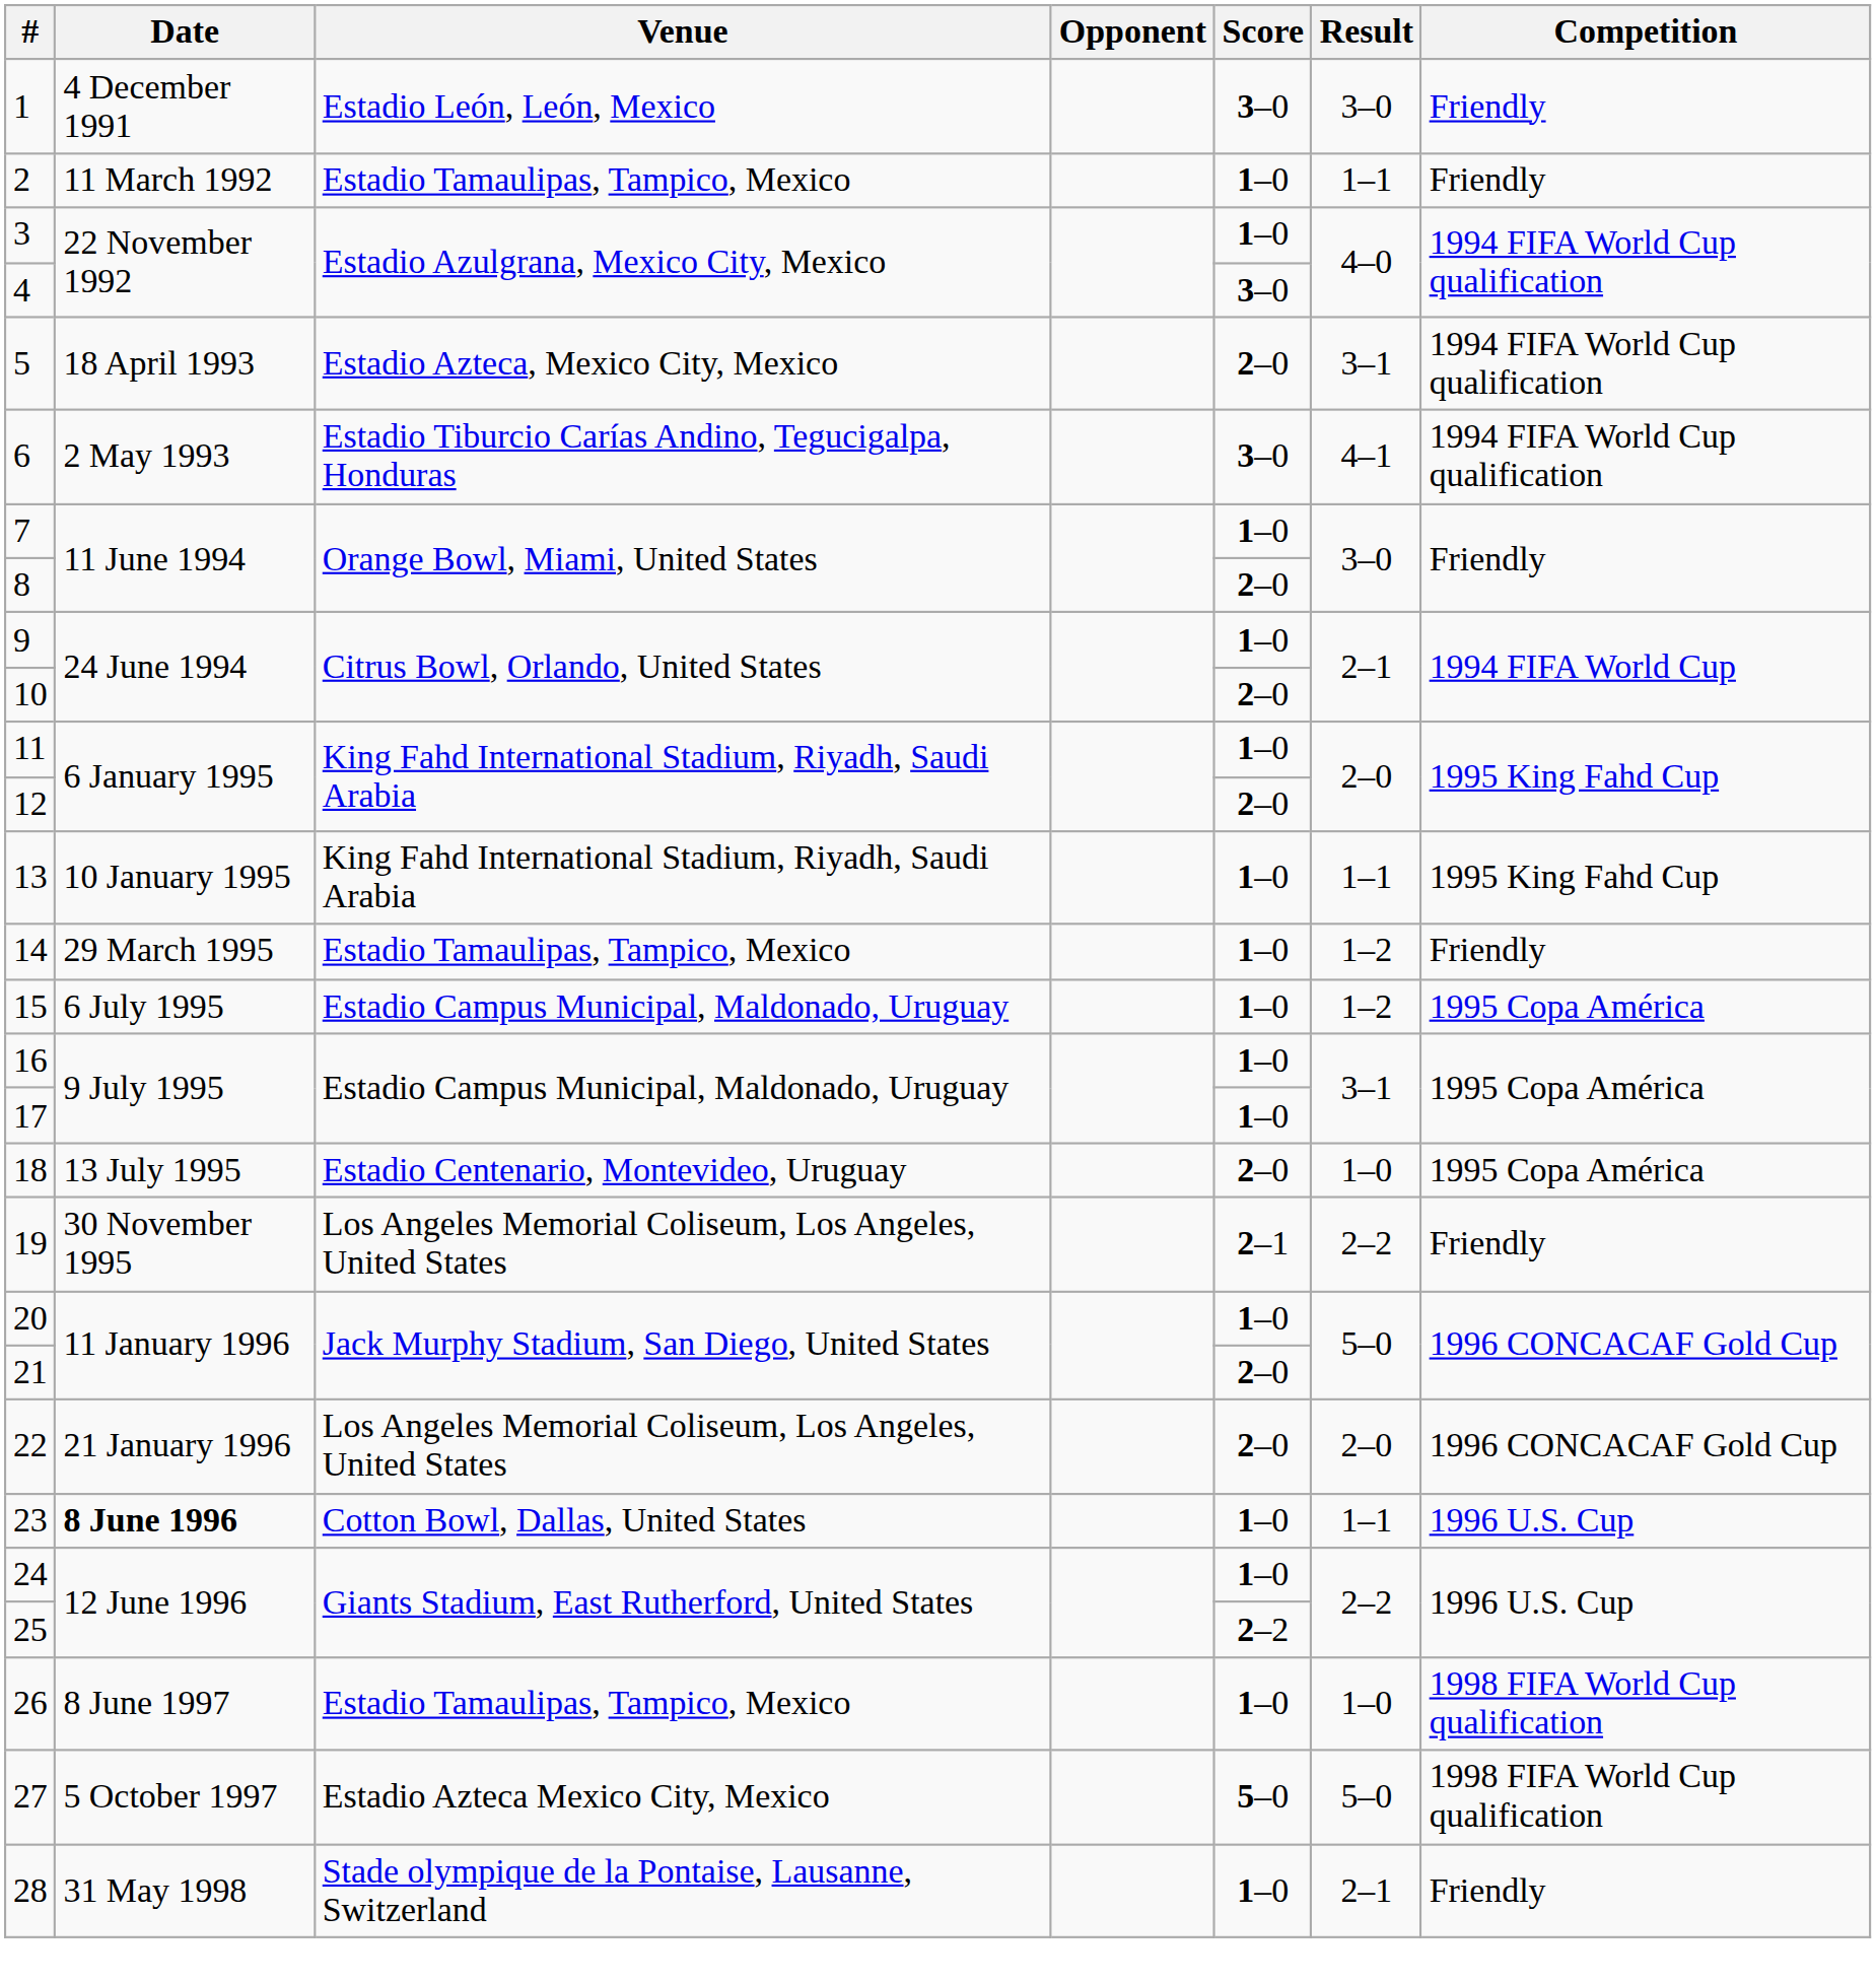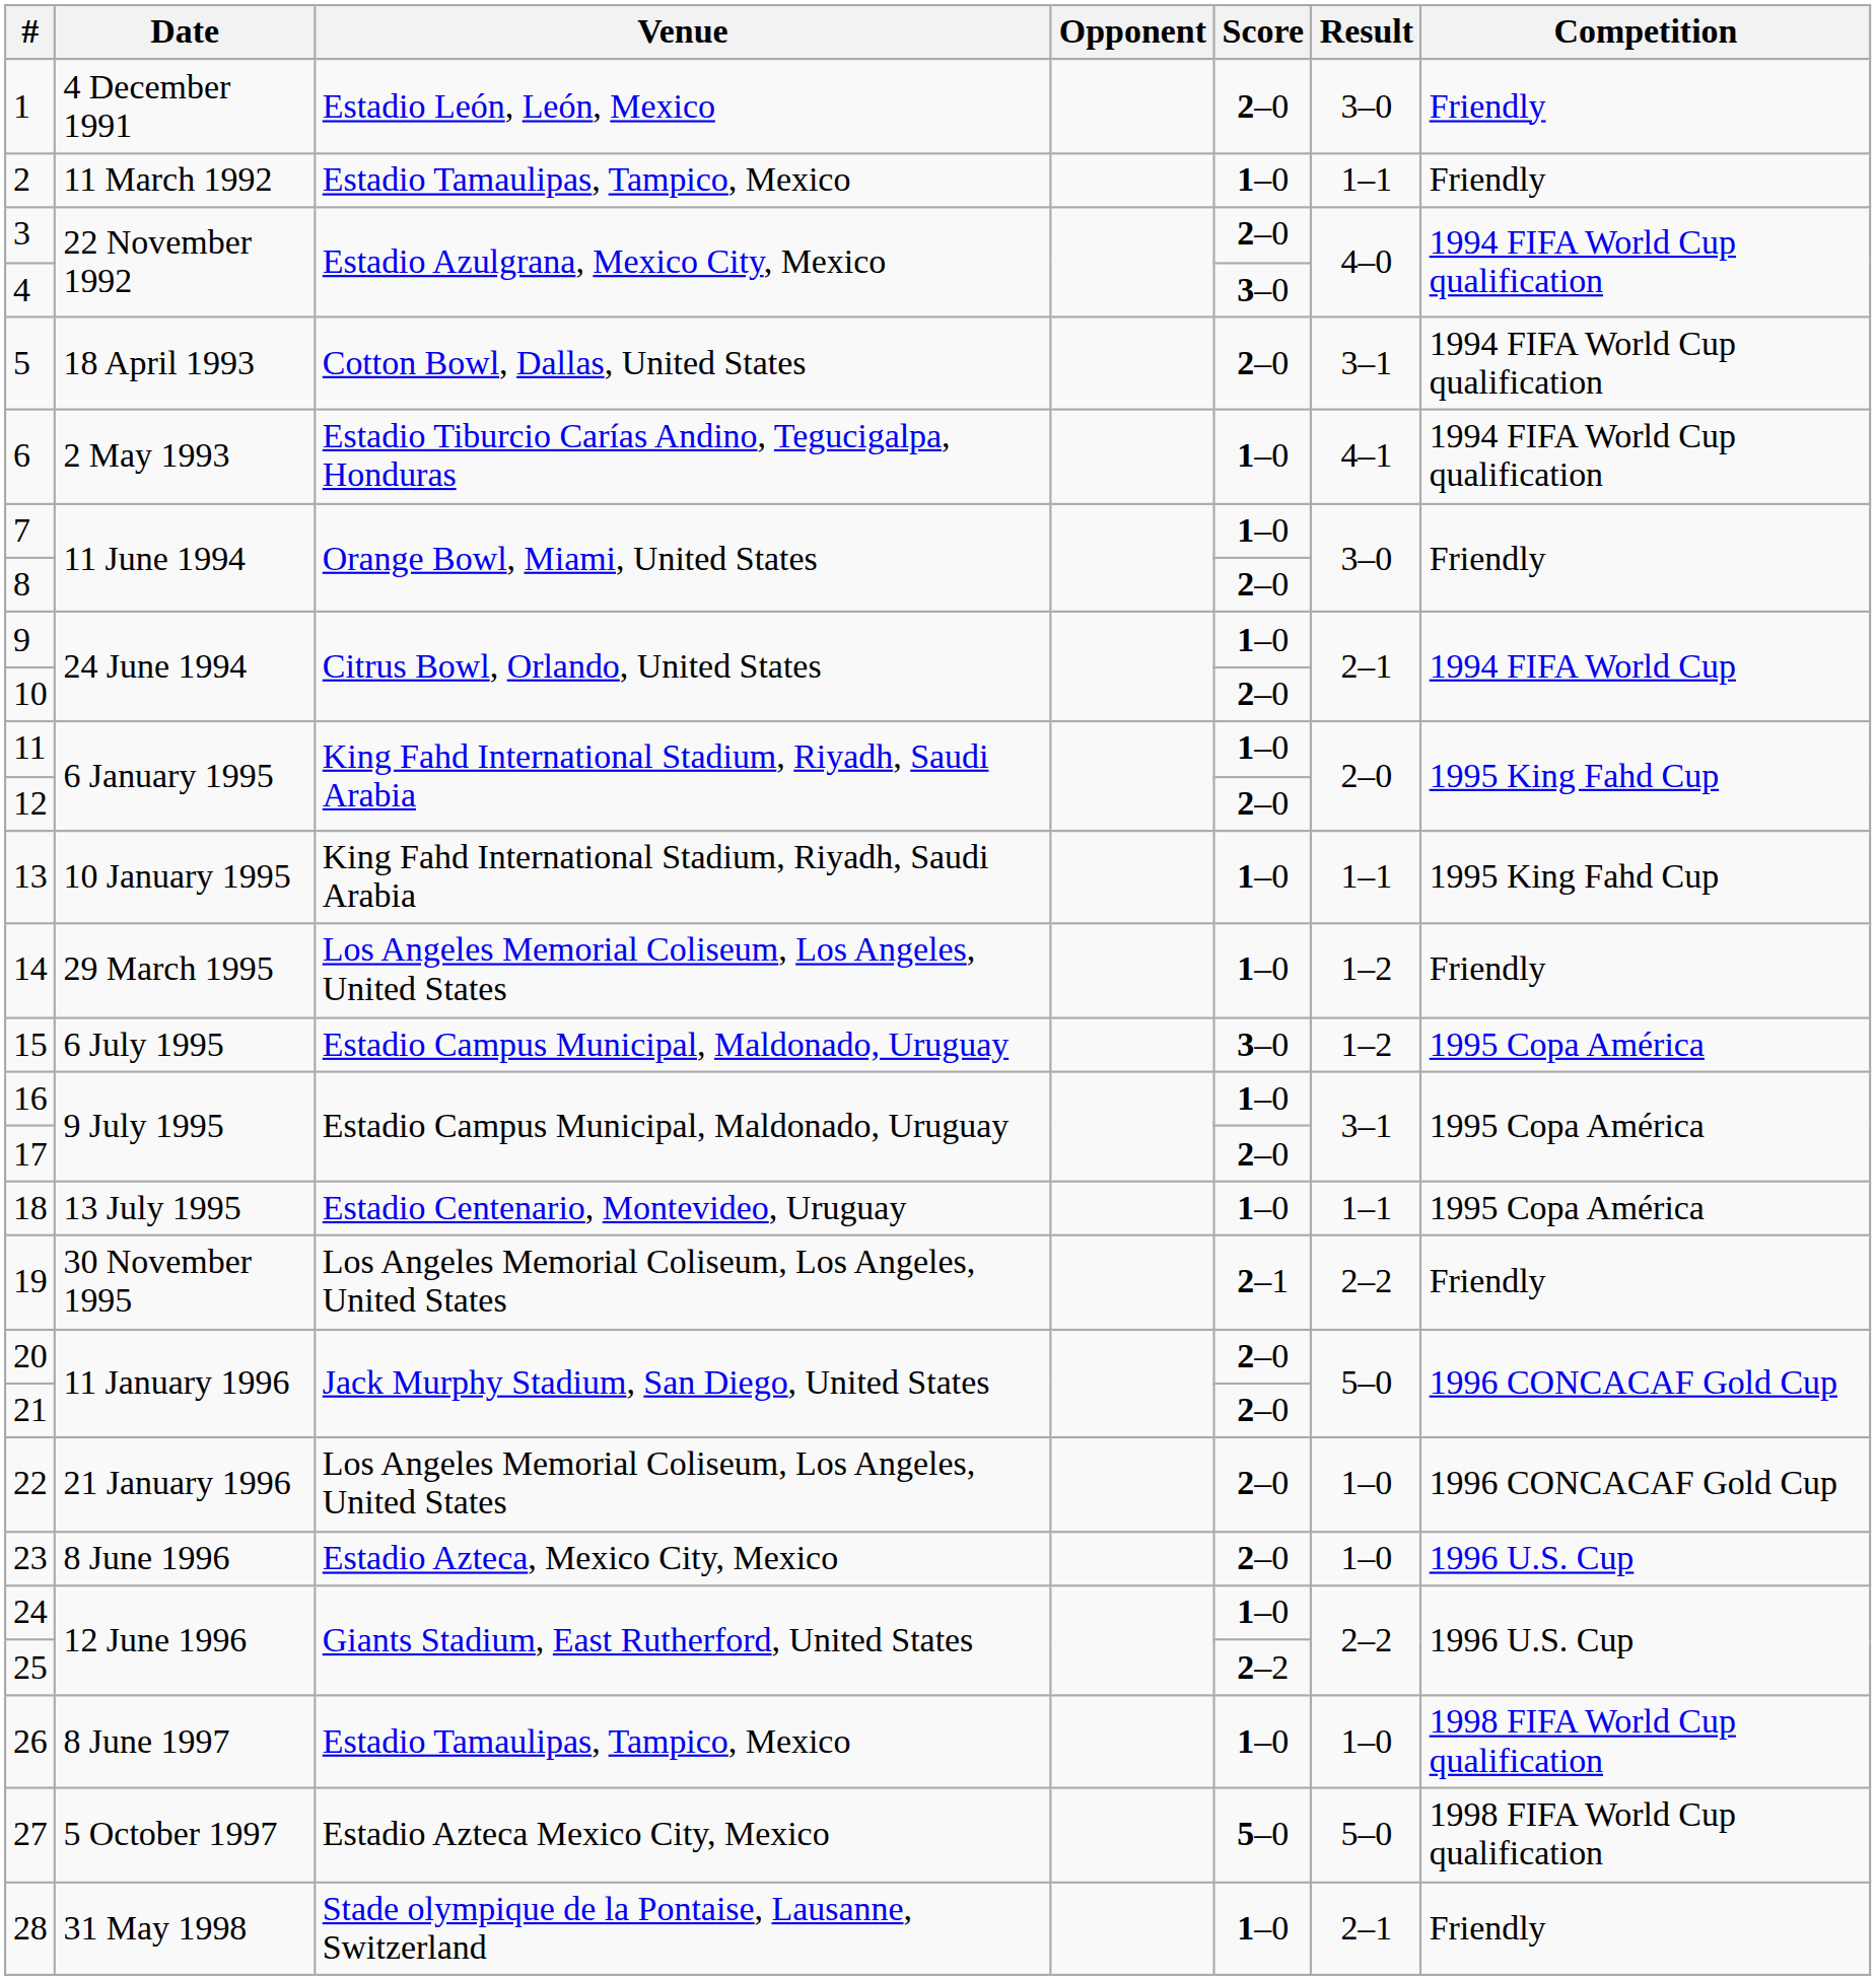 <table class="wikitable">
 <tr>
 <th>#</th>
 <th>Date</th>
 <th>Venue</th>
 <th>Opponent</th>
 <th>Score</th>
 <th>Result</th>
 <th>Competition</th>
 </tr>
 <tr>
 <td>1</td>
 <td>4 December 1991</td>
 <td><a href='#'>Estadio León</a>, <a href='#'>León</a>, <a href='#'>Mexico</a></td>
 <td></td>
-<td align=center><strong>3</strong>–0</td>
+<td align=center><strong>2</strong>–0</td>
 <td align=center>3–0</td>
 <td><a href='#'>Friendly</a></td>
 </tr>
 <tr>
 <td>2</td>
 <td>11 March 1992</td>
 <td><a href='#'>Estadio Tamaulipas</a>, <a href='#'>Tampico</a>, Mexico</td>
 <td></td>
 <td align=center><strong>1</strong>–0</td>
 <td align=center>1–1</td>
 <td>Friendly</td>
 </tr>
 <tr>
 <td>3</td>
 <td rowspan="2">22 November 1992</td>
 <td rowspan="2"><a href='#'>Estadio Azulgrana</a>, <a href='#'>Mexico City</a>, Mexico</td>
 <td rowspan="2"></td>
-<td align=center><strong>1</strong>–0</td>
+<td align=center><strong>2</strong>–0</td>
 <td rowspan="2" align=center>4–0</td>
 <td rowspan="2"><a href='#'>1994 FIFA World Cup qualification</a></td>
 </tr>
 <tr>
 <td>4</td>
 <td align=center><strong>3</strong>–0</td>
 </tr>
 <tr>
 <td>5</td>
 <td>18 April 1993</td>
-<td><a href='#'>Estadio Azteca</a>, Mexico City, Mexico</td>
+<td><a href='#'>Cotton Bowl</a>, <a href='#'>Dallas</a>, United States</td>
 <td></td>
 <td align=center><strong>2</strong>–0</td>
 <td align=center>3–1</td>
 <td>1994 FIFA World Cup qualification</td>
 </tr>
 <tr>
 <td>6</td>
 <td>2 May 1993</td>
 <td><a href='#'>Estadio Tiburcio Carías Andino</a>, <a href='#'>Tegucigalpa</a>, <a href='#'>Honduras</a></td>
 <td></td>
-<td align=center><strong>3</strong>–0</td>
+<td align=center><strong>1</strong>–0</td>
 <td align=center>4–1</td>
 <td>1994 FIFA World Cup qualification</td>
 </tr>
 <tr>
 <td>7</td>
 <td rowspan="2">11 June 1994</td>
 <td rowspan="2"><a href='#'>Orange Bowl</a>, <a href='#'>Miami</a>, United States</td>
 <td rowspan="2"></td>
 <td align=center><strong>1</strong>–0</td>
 <td rowspan="2" align=center>3–0</td>
 <td rowspan="2">Friendly</td>
 </tr>
 <tr>
 <td>8</td>
 <td align=center><strong>2</strong>–0</td>
 </tr>
 <tr>
 <td>9</td>
 <td rowspan="2">24 June 1994</td>
 <td rowspan="2"><a href='#'>Citrus Bowl</a>, <a href='#'>Orlando</a>, United States</td>
 <td rowspan="2"></td>
 <td align=center><strong>1</strong>–0</td>
 <td rowspan="2" align=center>2–1</td>
 <td rowspan="2"><a href='#'>1994 FIFA World Cup</a></td>
 </tr>
 <tr>
 <td>10</td>
 <td align=center><strong>2</strong>–0</td>
 </tr>
 <tr>
 <td>11</td>
 <td rowspan="2">6 January 1995</td>
 <td rowspan="2"><a href='#'>King Fahd International Stadium</a>, <a href='#'>Riyadh</a>, <a href='#'>Saudi Arabia</a></td>
 <td rowspan="2"></td>
 <td align=center><strong>1</strong>–0</td>
 <td rowspan="2" align=center>2–0</td>
 <td rowspan="2"><a href='#'>1995 King Fahd Cup</a></td>
 </tr>
 <tr>
 <td>12</td>
 <td align=center><strong>2</strong>–0</td>
 </tr>
 <tr>
 <td>13</td>
 <td>10 January 1995</td>
 <td>King Fahd International Stadium, Riyadh, Saudi Arabia</td>
 <td></td>
 <td align=center><strong>1</strong>–0</td>
 <td align=center>1–1</td>
 <td>1995 King Fahd Cup</td>
 </tr>
 <tr>
 <td>14</td>
 <td>29 March 1995</td>
-<td><a href='#'>Estadio Tamaulipas</a>, <a href='#'>Tampico</a>, Mexico</td>
+<td><a href='#'>Los Angeles Memorial Coliseum</a>, <a href='#'>Los Angeles</a>, United States</td>
 <td></td>
 <td align=center><strong>1</strong>–0</td>
 <td align=center>1–2</td>
 <td>Friendly</td>
 </tr>
 <tr>
 <td>15</td>
 <td>6 July 1995</td>
 <td><a href='#'>Estadio Campus Municipal</a>, <a href='#'>Maldonado, Uruguay</a></td>
 <td></td>
-<td align=center><strong>1</strong>–0</td>
+<td align=center><strong>3</strong>–0</td>
 <td align=center>1–2</td>
 <td><a href='#'>1995 Copa América</a></td>
 </tr>
 <tr>
 <td>16</td>
 <td rowspan="2">9 July 1995</td>
 <td rowspan="2">Estadio Campus Municipal, Maldonado, Uruguay</td>
 <td rowspan="2"></td>
 <td align=center><strong>1</strong>–0</td>
 <td rowspan="2" align=center>3–1</td>
 <td rowspan="2">1995 Copa América</td>
 </tr>
 <tr>
 <td>17</td>
-<td align=center><strong>1</strong>–0</td>
+<td align=center><strong>2</strong>–0</td>
 </tr>
 <tr>
 <td>18</td>
 <td>13 July 1995</td>
 <td><a href='#'>Estadio Centenario</a>, <a href='#'>Montevideo</a>, Uruguay</td>
 <td></td>
-<td align=center><strong>2</strong>–0</td>
-<td align=center>1–0</td>
+<td align=center><strong>1</strong>–0</td>
+<td align=center>1–1</td>
 <td>1995 Copa América</td>
 </tr>
 <tr>
 <td>19</td>
 <td>30 November 1995</td>
 <td>Los Angeles Memorial Coliseum, Los Angeles, United States</td>
 <td></td>
 <td align=center><strong>2</strong>–1</td>
 <td align=center>2–2</td>
 <td>Friendly</td>
 </tr>
 <tr>
 <td>20</td>
 <td rowspan="2">11 January 1996</td>
 <td rowspan="2"><a href='#'>Jack Murphy Stadium</a>, <a href='#'>San Diego</a>, United States</td>
 <td rowspan="2"></td>
-<td align=center><strong>1</strong>–0</td>
+<td align=center><strong>2</strong>–0</td>
 <td rowspan="2" align=center>5–0</td>
 <td rowspan="2"><a href='#'>1996 CONCACAF Gold Cup</a></td>
 </tr>
 <tr>
 <td>21</td>
 <td align=center><strong>2</strong>–0</td>
 </tr>
 <tr>
 <td>22</td>
 <td>21 January 1996</td>
 <td>Los Angeles Memorial Coliseum, Los Angeles, United States</td>
 <td></td>
 <td align=center><strong>2</strong>–0</td>
-<td align=center>2–0</td>
+<td align=center>1–0</td>
 <td>1996 CONCACAF Gold Cup</td>
 </tr>
 <tr>
 <td>23</td>
-<td><strong>8 June 1996</strong></td>
-<td><a href='#'>Cotton Bowl</a>, <a href='#'>Dallas</a>, United States</td>
+<td>8 June 1996</td>
+<td><a href='#'>Estadio Azteca</a>, Mexico City, Mexico</td>
 <td></td>
-<td align=center><strong>1</strong>–0</td>
-<td align=center>1–1</td>
+<td align=center><strong>2</strong>–0</td>
+<td align=center>1–0</td>
 <td><a href='#'>1996 U.S. Cup</a></td>
 </tr>
 <tr>
 <td>24</td>
 <td rowspan="2">12 June 1996</td>
 <td rowspan="2"><a href='#'>Giants Stadium</a>, <a href='#'>East Rutherford</a>, United States</td>
 <td rowspan="2"></td>
 <td align=center><strong>1</strong>–0</td>
 <td rowspan="2" align=center>2–2</td>
 <td rowspan="2">1996 U.S. Cup</td>
 </tr>
 <tr>
 <td>25</td>
 <td align=center><strong>2</strong>–2</td>
 </tr>
 <tr>
 <td>26</td>
 <td>8 June 1997</td>
 <td><a href='#'>Estadio Tamaulipas</a>, <a href='#'>Tampico</a>, Mexico</td>
 <td></td>
 <td align=center><strong>1</strong>–0</td>
 <td align=center>1–0</td>
 <td><a href='#'>1998 FIFA World Cup qualification</a></td>
 </tr>
 <tr>
 <td>27</td>
 <td>5 October 1997</td>
 <td>Estadio Azteca Mexico City, Mexico</td>
 <td></td>
 <td align=center><strong>5</strong>–0</td>
 <td align=center>5–0</td>
 <td>1998 FIFA World Cup qualification</td>
 </tr>
 <tr>
 <td>28</td>
 <td>31 May 1998</td>
 <td><a href='#'>Stade olympique de la Pontaise</a>, <a href='#'>Lausanne</a>, Switzerland</td>
 <td></td>
 <td align=center><strong>1</strong>–0</td>
 <td align=center>2–1</td>
 <td>Friendly</td>
 </tr>
 </table>
